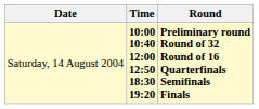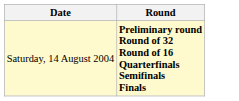 <table class="wikitable">
 <tr>
 <th>Date</th>
-<th>Time</th>
 <th>Round</th>
 </tr>
 <tr style=background:lemonchiffon>
 <td>Saturday, 14 August 2004</td>
-<td><strong>10:00</strong><br><strong>10:40</strong><br><strong>12:00</strong><br><strong>12:50</strong><br><strong>18:30</strong><br><strong>19:20</strong></td>
 <td><strong>Preliminary round</strong><br><strong>Round of 32</strong><br><strong>Round of 16</strong><br><strong>Quarterfinals</strong><br><strong>Semifinals</strong><br><strong>Finals</strong></td>
 </tr>
 </table>
